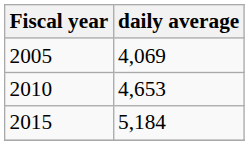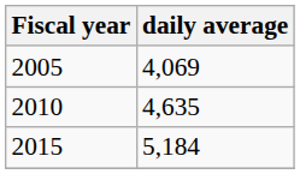 <table class="wikitable">
 <tr>
 <th>Fiscal year</th>
 <th>daily average</th>
 </tr>
 <tr>
 <td>2005</td>
 <td>4,069</td>
 </tr>
 <tr>
 <td>2010</td>
-<td>4,653</td>
+<td>4,635</td>
 </tr>
 <tr>
 <td>2015</td>
 <td>5,184</td>
 </tr>
 <tr>
 </tr>
 </table>
